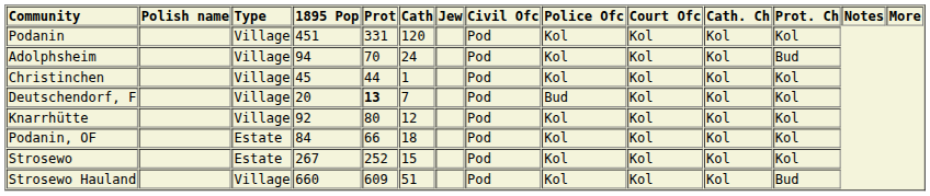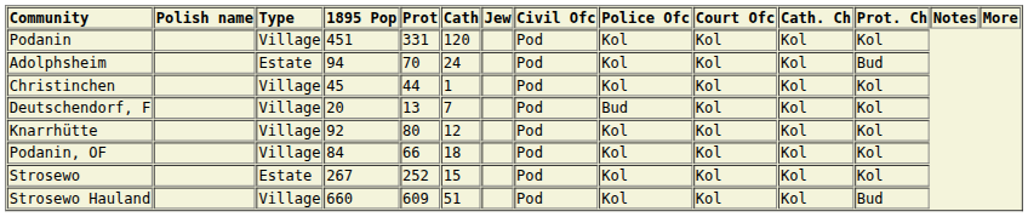 <table border=1 cellspacing=1 bgcolor="#F4F4DB">
 <tr>
 <td><strong>Community</strong></td>
 <td><strong>Polish name</strong></td>
 <td><strong>Type</strong></td>
 <td><strong>1895 Pop</strong></td>
 <td><strong>Prot</strong></td>
 <td><strong>Cath</strong></td>
 <td><strong>Jew</strong></td>
 <td><strong>Civil Ofc</strong></td>
 <td><strong>Police Ofc</strong></td>
 <td><strong>Court Ofc</strong></td>
 <td><strong>Cath. Ch</strong></td>
 <td><strong>Prot. Ch</strong></td>
 <td><strong>Notes</strong></td>
 <td><strong>More</strong></td>
 </tr>
 <tr>
 <td>Podanin</td>
 <td></td>
 <td>Village</td>
 <td>451</td>
 <td>331</td>
 <td>120</td>
 <td></td>
 <td>Pod</td>
 <td>Kol</td>
 <td>Kol</td>
 <td>Kol</td>
 <td>Kol</td>
 </tr>
 <tr>
 <td>Adolphsheim</td>
 <td></td>
-<td>Village</td>
+<td>Estate</td>
 <td>94</td>
 <td>70</td>
 <td>24</td>
 <td></td>
 <td>Pod</td>
 <td>Kol</td>
 <td>Kol</td>
 <td>Kol</td>
 <td>Bud</td>
 </tr>
 <tr>
 <td>Christinchen</td>
 <td></td>
 <td>Village</td>
 <td>45</td>
 <td>44</td>
 <td>1</td>
 <td></td>
 <td>Pod</td>
 <td>Kol</td>
 <td>Kol</td>
 <td>Kol</td>
 <td>Kol</td>
 </tr>
 <tr>
 <td>Deutschendorf, F</td>
 <td></td>
 <td>Village</td>
 <td>20</td>
-<td><strong>13</strong></td>
+<td>13</td>
 <td>7</td>
 <td></td>
 <td>Pod</td>
 <td>Bud</td>
 <td>Kol</td>
 <td>Kol</td>
 <td>Kol</td>
 </tr>
 <tr>
 <td>Knarrhütte</td>
 <td></td>
 <td>Village</td>
 <td>92</td>
 <td>80</td>
 <td>12</td>
 <td></td>
 <td>Pod</td>
 <td>Kol</td>
 <td>Kol</td>
 <td>Kol</td>
 <td>Kol</td>
 </tr>
 <tr>
 <td>Podanin, OF</td>
 <td></td>
-<td>Estate</td>
+<td>Village</td>
 <td>84</td>
 <td>66</td>
 <td>18</td>
 <td></td>
 <td>Pod</td>
 <td>Kol</td>
 <td>Kol</td>
 <td>Kol</td>
 <td>Kol</td>
 </tr>
 <tr>
 <td>Strosewo</td>
 <td></td>
 <td>Estate</td>
 <td>267</td>
 <td>252</td>
 <td>15</td>
 <td></td>
 <td>Pod</td>
 <td>Kol</td>
 <td>Kol</td>
 <td>Kol</td>
 <td>Kol</td>
 </tr>
 <tr>
 <td>Strosewo Hauland</td>
 <td></td>
 <td>Village</td>
 <td>660</td>
 <td>609</td>
 <td>51</td>
 <td></td>
 <td>Pod</td>
 <td>Kol</td>
 <td>Kol</td>
 <td>Kol</td>
 <td>Bud</td>
 </tr>
 </table>
